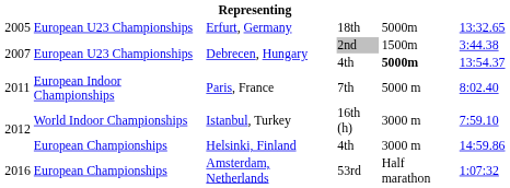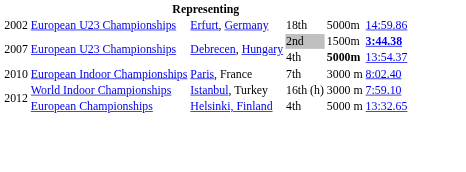 <table>
 <tr>
 <th colspan="6">Representing </th>
 </tr>
 <tr>
-<td>2005</td>
+<td>2002</td>
 <td><a href='#'>European U23 Championships</a></td>
 <td><a href='#'>Erfurt</a>, <a href='#'>Germany</a></td>
 <td>18th</td>
 <td>5000m</td>
-<td><a href='#'>13:32.65</a></td>
+<td><a href='#'>14:59.86</a></td>
 </tr>
 <tr>
 <td rowspan=2>2007</td>
 <td rowspan=2><a href='#'>European U23 Championships</a></td>
 <td rowspan=2><a href='#'>Debrecen</a>, <a href='#'>Hungary</a></td>
 <td bgcolor=silver>2nd</td>
 <td>1500m</td>
-<td><a href='#'>3:44.38</a></td>
+<td><strong><a href='#'>3:44.38</a></strong></td>
 </tr>
 <tr>
 <td>4th</td>
 <td><strong>5000m</strong></td>
 <td><a href='#'>13:54.37</a></td>
 </tr>
 <tr>
-<td>2011</td>
+<td>2010</td>
 <td><a href='#'>European Indoor Championships</a></td>
 <td><a href='#'>Paris</a>, France</td>
 <td>7th</td>
-<td>5000 m</td>
+<td>3000 m</td>
 <td><a href='#'>8:02.40</a></td>
 </tr>
 <tr>
 <td rowspan=2>2012</td>
 <td><a href='#'>World Indoor Championships</a></td>
 <td><a href='#'>Istanbul</a>, Turkey</td>
 <td>16th (h)</td>
 <td>3000 m</td>
 <td><a href='#'>7:59.10</a></td>
 </tr>
 <tr>
 <td><a href='#'>European Championships</a></td>
 <td><a href='#'>Helsinki, Finland</a></td>
 <td>4th</td>
-<td>3000 m</td>
-<td><a href='#'>14:59.86</a></td>
-</tr>
-<tr>
-<td>2016</td>
-<td><a href='#'>European Championships</a></td>
-<td><a href='#'>Amsterdam, Netherlands</a></td>
-<td>53rd</td>
-<td>Half marathon</td>
-<td><a href='#'>1:07:32</a></td>
+<td>5000 m</td>
+<td><a href='#'>13:32.65</a></td>
 </tr>
 </table>
